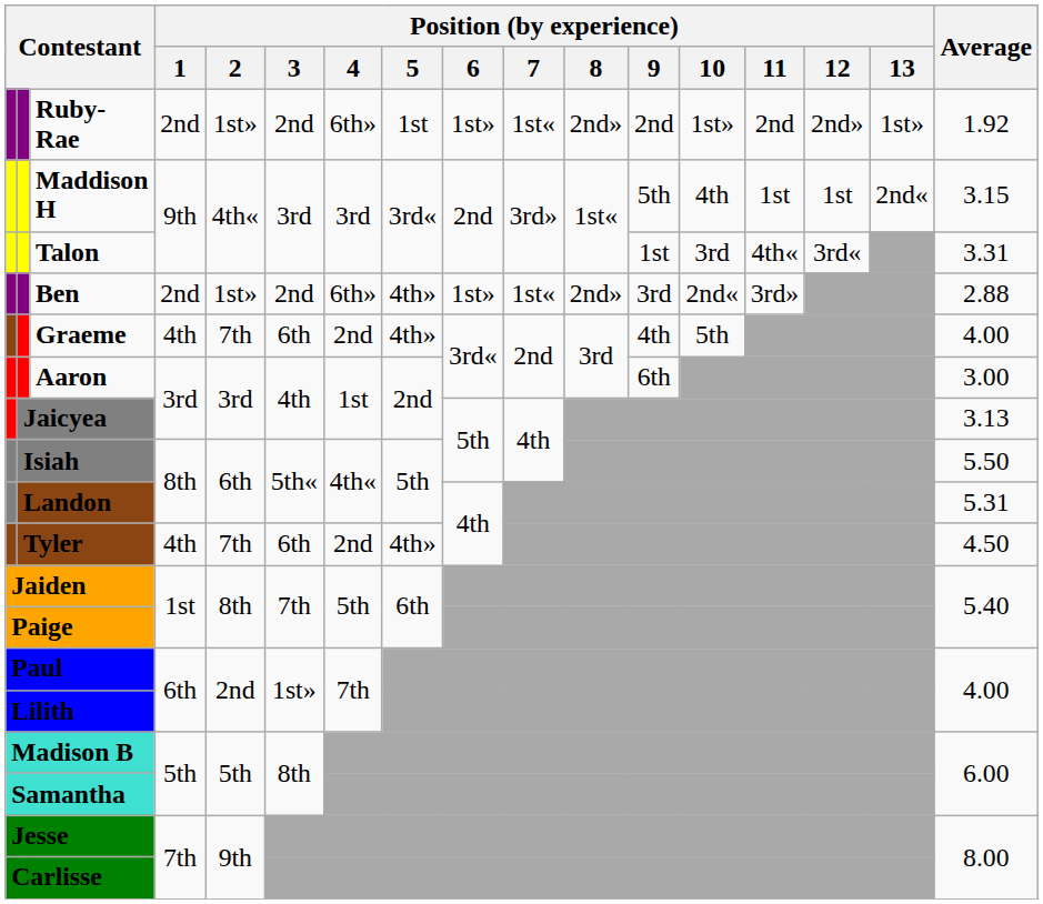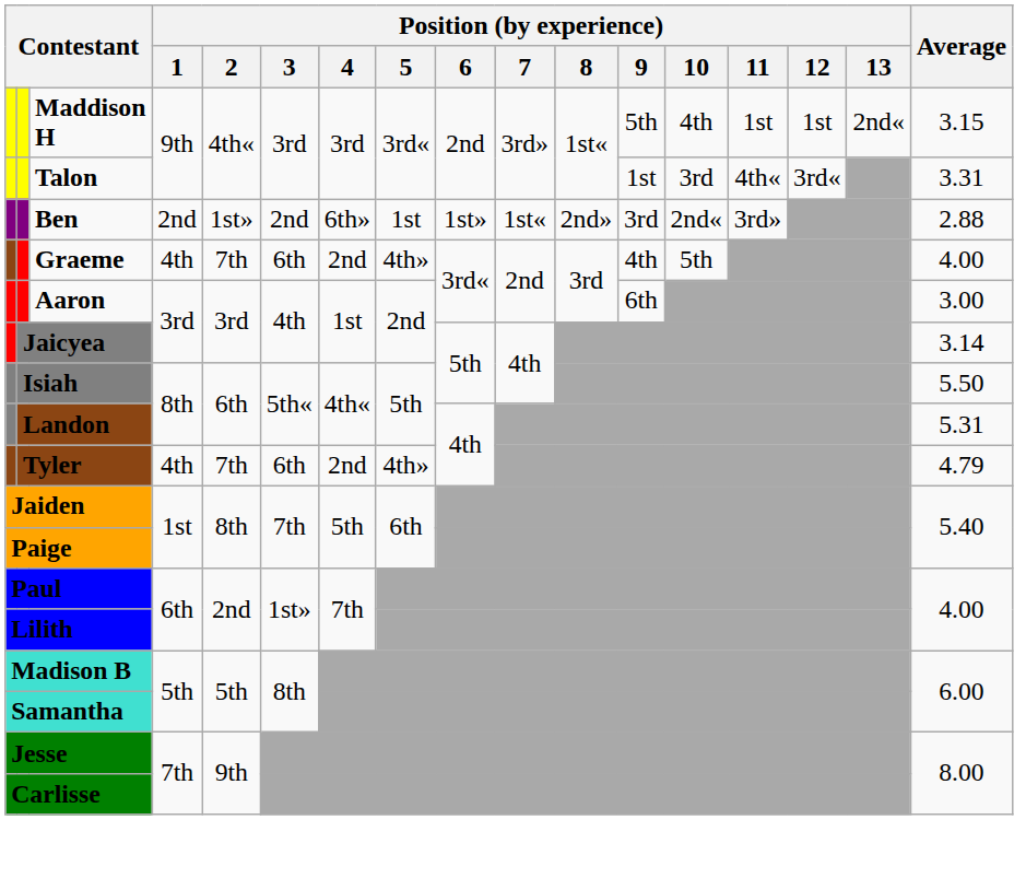 <table class="wikitable" align="center" style="text-align:center">
 <tr>
 <th colspan=3 rowspan=2>Contestant</th>
 <th colspan=13>Position (by experience)</th>
 <th rowspan=2>Average</th>
 </tr>
 <tr>
 <th>1</th>
 <th>2</th>
 <th>3</th>
 <th>4</th>
 <th>5</th>
 <th>6</th>
 <th>7</th>
 <th>8</th>
 <th>9</th>
 <th>10</th>
 <th>11</th>
 <th>12</th>
 <th>13</th>
-</tr>
-<tr>
-<td bgcolor="purple"></td>
-<td bgcolor="purple"></td>
-<td align="left"><strong>Ruby-Rae</strong></td>
-<td>2nd</td>
-<td>1st<span>»</span></td>
-<td>2nd</td>
-<td>6th<span>»</span></td>
-<td>1st</td>
-<td>1st<span>»</span></td>
-<td>1st<span>«</span></td>
-<td>2nd<span>»</span></td>
-<td>2nd</td>
-<td>1st<span>»</span></td>
-<td>2nd</td>
-<td>2nd<span>»</span></td>
-<td><span>1st</span><span>»</span></td>
-<td>1.92</td>
 </tr>
 <tr>
 <td bgcolor="yellow"></td>
 <td bgcolor="yellow"></td>
 <td align="left"><strong>Maddison H</strong></td>
 <td rowspan=2><span>9th</span></td>
 <td rowspan=2>4th<span>«</span></td>
 <td rowspan=2>3rd</td>
 <td rowspan=2>3rd</td>
 <td rowspan=2>3rd<span>«</span></td>
 <td rowspan=2>2nd</td>
 <td rowspan=2>3rd<span>»</span></td>
 <td rowspan=2>1st<span>«</span></td>
 <td>5th</td>
 <td>4th</td>
 <td>1st</td>
 <td>1st </td>
 <td><span>2nd</span><span>«</span></td>
 <td>3.15</td>
 </tr>
 <tr>
 <td bgcolor="yellow"></td>
 <td bgcolor="yellow"></td>
 <td align="left"><strong>Talon</strong></td>
 <td>1st </td>
 <td>3rd</td>
 <td><span>4th</span><span>«</span></td>
 <td><span>3rd</span><span>«</span></td>
 <td colspan=1 bgcolor=darkgray></td>
 <td>3.31</td>
 </tr>
 <tr>
 <td bgcolor="purple"></td>
 <td bgcolor="purple"></td>
 <td align="left"><strong>Ben</strong></td>
 <td>2nd</td>
 <td>1st<span>»</span></td>
 <td>2nd</td>
 <td>6th<span>»</span></td>
-<td>4th<span>»</span></td>
+<td>1st</td>
 <td>1st<span>»</span></td>
 <td>1st<span>«</span></td>
 <td>2nd<span>»</span></td>
 <td>3rd</td>
 <td>2nd<span>«</span></td>
 <td><span>3rd</span><span>»</span></td>
 <td colspan=2 bgcolor=darkgray></td>
 <td>2.88</td>
 </tr>
 <tr>
 <td bgcolor="saddlebrown"></td>
 <td bgcolor="red"></td>
 <td align="left"><strong>Graeme</strong></td>
 <td>4th</td>
 <td>7th</td>
 <td>6th</td>
 <td>2nd</td>
 <td>4th<span>»</span></td>
 <td rowspan=2>3rd<span>«</span></td>
 <td rowspan=2>2nd</td>
 <td rowspan=2><span>3rd</span></td>
 <td>4th</td>
 <td><span>5th</span></td>
 <td colspan=3 bgcolor=darkgray></td>
 <td>4.00</td>
 </tr>
 <tr>
 <td bgcolor="red"></td>
 <td bgcolor="red"></td>
 <td align="left"><strong>Aaron</strong></td>
 <td rowspan=2>3rd</td>
 <td rowspan=2>3rd</td>
 <td rowspan=2>4th</td>
 <td rowspan=2>1st</td>
 <td rowspan=2>2nd</td>
 <td><span>6th</span></td>
 <td colspan=4 bgcolor=darkgray></td>
 <td>3.00</td>
 </tr>
 <tr>
 <td bgcolor="red"></td>
 <td colspan=2 bgcolor="gray" align="left"><strong>Jaicyea</strong></td>
 <td rowspan=2><span>5th</span></td>
 <td rowspan=2><span>4th</span></td>
 <td colspan=6 bgcolor=darkgray></td>
-<td>3.13</td>
+<td>3.14</td>
 </tr>
 <tr>
 <td bgcolor="gray"></td>
 <td colspan=2 bgcolor="gray" align="left"><strong>Isiah</strong></td>
 <td rowspan=2>8th</td>
 <td rowspan=2>6th</td>
 <td rowspan=2>5th<span>«</span></td>
 <td rowspan=2>4th<span>«</span></td>
 <td rowspan=2>5th</td>
 <td colspan=6 bgcolor=darkgray></td>
 <td>5.50</td>
 </tr>
 <tr>
 <td bgcolor="gray"></td>
 <td colspan=2 bgcolor="saddlebrown" align="left"><strong>Landon</strong></td>
 <td rowspan=2><span>4th</span></td>
 <td colspan=7 bgcolor=darkgray></td>
 <td>5.31</td>
 </tr>
 <tr>
 <td bgcolor="saddlebrown"></td>
 <td colspan=2 bgcolor="saddlebrown" align="left"><strong>Tyler</strong></td>
 <td>4th</td>
 <td>7th</td>
 <td>6th</td>
 <td>2nd</td>
 <td>4th<span>»</span></td>
 <td colspan=7 bgcolor=darkgray></td>
-<td>4.50</td>
+<td>4.79</td>
 </tr>
 <tr>
 <td colspan=3 bgcolor="Orange" align="left"><strong>Jaiden</strong></td>
 <td rowspan=2>1st</td>
 <td rowspan=2>8th</td>
 <td rowspan=2>7th</td>
 <td rowspan=2>5th</td>
 <td rowspan=2><span>6th</span></td>
 <td colspan=8 bgcolor=darkgray></td>
 <td rowspan=2>5.40</td>
 </tr>
 <tr>
 <td colspan=3 bgcolor="Orange" align="left"><strong>Paige</strong></td>
 <td colspan=8 bgcolor=darkgray></td>
 </tr>
 <tr>
 <td colspan=3 bgcolor="blue" align="left"><span><strong>Paul</strong></span></td>
 <td rowspan=2>6th</td>
 <td rowspan=2>2nd</td>
 <td rowspan=2>1st<span>»</span></td>
 <td rowspan=2><span>7th</span></td>
 <td colspan=9 bgcolor=darkgray></td>
 <td rowspan=2>4.00</td>
 </tr>
 <tr>
 <td colspan=3 bgcolor="blue" align="left"><span><strong>Lilith</strong></span></td>
 <td colspan=9 bgcolor=darkgray></td>
 </tr>
 <tr>
 <td colspan=3 bgcolor="turquoise" align="left"><strong>Madison B</strong></td>
 <td rowspan=2>5th</td>
 <td rowspan=2>5th</td>
 <td rowspan=2><span>8th</span></td>
 <td colspan=10 bgcolor=darkgray></td>
 <td rowspan=2>6.00</td>
 </tr>
 <tr>
 <td colspan=3 bgcolor="turquoise" align="left"><strong>Samantha</strong></td>
 <td colspan=10 bgcolor=darkgray></td>
 </tr>
 <tr>
 <td colspan=3 bgcolor="green" align="left"><strong>Jesse</strong></td>
 <td rowspan=2>7th</td>
 <td rowspan=2><span>9th</span></td>
 <td colspan=11 bgcolor=darkgray></td>
 <td rowspan=2>8.00</td>
 </tr>
 <tr>
 <td colspan=3 bgcolor="green" align="left"><strong>Carlisse</strong></td>
 <td colspan=11 bgcolor=darkgray></td>
 </tr>
 </table>
